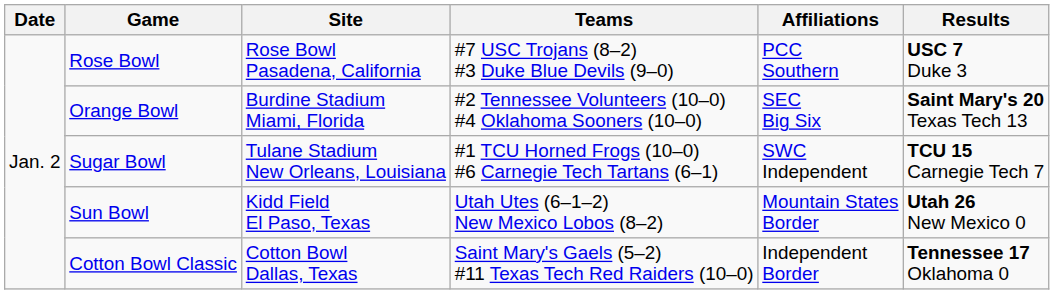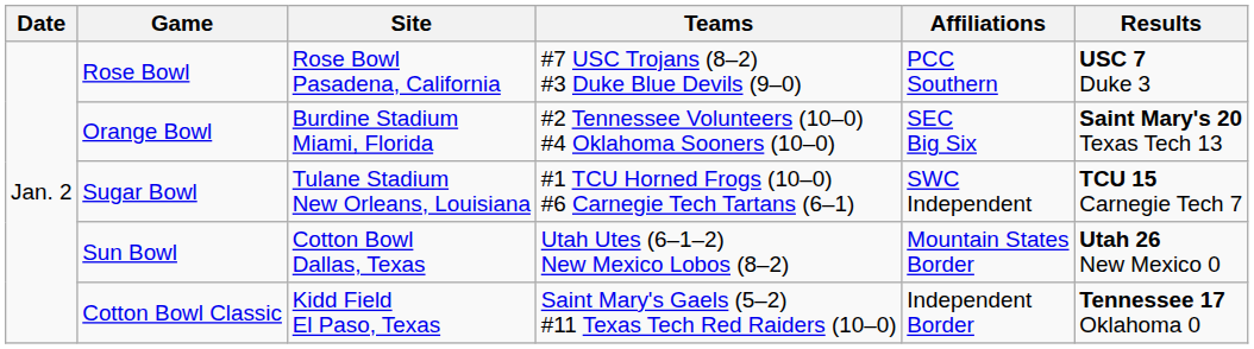 <table class="wikitable" style="font-size:90%;">
 <tr>
 <th>Date</th>
 <th>Game</th>
 <th>Site</th>
 <th>Teams</th>
 <th>Affiliations</th>
 <th>Results</th>
 </tr>
 <tr>
 <td style=white-space:nowrap rowspan=5>Jan. 2</td>
 <td><a href='#'>Rose Bowl</a></td>
 <td><a href='#'>Rose Bowl</a><br><a href='#'>Pasadena, California</a></td>
 <td>#7 <a href='#'>USC Trojans</a> (8–2) <br> #3 <a href='#'>Duke Blue Devils</a> (9–0)</td>
 <td><a href='#'>PCC</a><br><a href='#'>Southern</a></td>
 <td><strong>USC 7</strong><br>Duke 3</td>
 </tr>
 <tr>
 <td><a href='#'>Orange Bowl</a></td>
 <td><a href='#'>Burdine Stadium</a><br><a href='#'>Miami, Florida</a></td>
 <td>#2 <a href='#'>Tennessee Volunteers</a> (10–0) <br> #4 <a href='#'>Oklahoma Sooners</a> (10–0)</td>
 <td><a href='#'>SEC</a> <br> <a href='#'>Big Six</a></td>
 <td><strong>Saint Mary's 20</strong><br>Texas Tech 13</td>
 </tr>
 <tr>
 <td><a href='#'>Sugar Bowl</a></td>
 <td><a href='#'>Tulane Stadium</a><br><a href='#'>New Orleans, Louisiana</a></td>
 <td>#1 <a href='#'>TCU Horned Frogs</a> (10–0) <br> #6 <a href='#'>Carnegie Tech Tartans</a> (6–1)</td>
 <td><a href='#'>SWC</a><br>Independent</td>
 <td><strong>TCU 15</strong><br>Carnegie Tech 7</td>
 </tr>
 <tr>
 <td><a href='#'>Sun Bowl</a></td>
-<td><a href='#'>Kidd Field</a><br><a href='#'>El Paso, Texas</a></td>
+<td><a href='#'>Cotton Bowl</a><br><a href='#'>Dallas, Texas</a></td>
 <td><a href='#'>Utah Utes</a> (6–1–2) <br> <a href='#'>New Mexico Lobos</a> (8–2)</td>
 <td><a href='#'>Mountain States</a><br><a href='#'>Border</a></td>
 <td><strong>Utah 26</strong><br>New Mexico 0</td>
 </tr>
 <tr>
 <td><a href='#'>Cotton Bowl Classic</a></td>
-<td><a href='#'>Cotton Bowl</a><br><a href='#'>Dallas, Texas</a></td>
+<td><a href='#'>Kidd Field</a><br><a href='#'>El Paso, Texas</a></td>
 <td><a href='#'>Saint Mary's Gaels</a> (5–2) <br> #11 <a href='#'>Texas Tech Red Raiders</a> (10–0)</td>
 <td>Independent<br><a href='#'>Border</a></td>
 <td><strong>Tennessee 17</strong><br>Oklahoma 0</td>
 </tr>
 </table>
